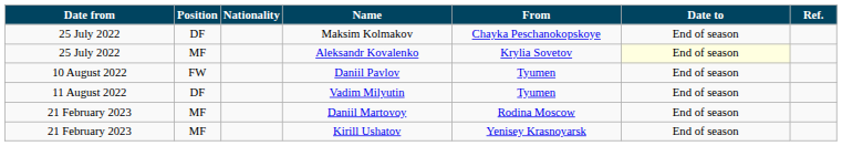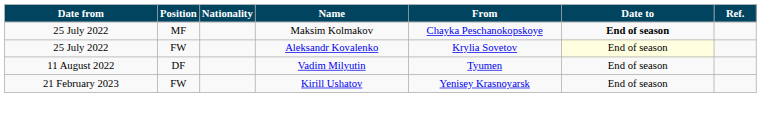 <table class="wikitable" style="text-align:center; font-size:90%; ">
 <tr>
 <th style="background:#004460; color:white; width:200px;">Date from</th>
 <th style="background:#004460; color:white; width:50px;">Position</th>
 <th style="background:#004460; color:white; width:50px;">Nationality</th>
 <th style="background:#004460; color:white; width:200px;">Name</th>
 <th style="background:#004460; color:white; width:200px;">From</th>
 <th style="background:#004460; color:white; width:200px;">Date to</th>
 <th style="background:#004460; color:white; width:50px;">Ref.</th>
 </tr>
 <tr>
 <td>25 July 2022</td>
-<td>DF</td>
+<td>MF</td>
 <td></td>
 <td>Maksim Kolmakov</td>
 <td><a href='#'>Chayka Peschanokopskoye</a></td>
-<td>End of season</td>
+<td><strong>End of season</strong></td>
 <td></td>
 </tr>
 <tr>
 <td>25 July 2022</td>
-<td>MF</td>
+<td>FW</td>
 <td></td>
 <td><a href='#'>Aleksandr Kovalenko</a></td>
 <td><a href='#'>Krylia Sovetov</a></td>
 <td style="background: lightyellow;">End of season</td>
-<td></td>
-</tr>
-<tr>
-<td>10 August 2022</td>
-<td>FW</td>
-<td></td>
-<td><a href='#'>Daniil Pavlov</a></td>
-<td><a href='#'>Tyumen</a></td>
-<td>End of season</td>
 <td></td>
 </tr>
 <tr>
 <td>11 August 2022</td>
 <td>DF</td>
 <td></td>
 <td><a href='#'>Vadim Milyutin</a></td>
 <td><a href='#'>Tyumen</a></td>
 <td>End of season</td>
 <td></td>
 </tr>
 <tr>
 <td>21 February 2023</td>
-<td>MF</td>
-<td></td>
-<td><a href='#'>Daniil Martovoy</a></td>
-<td><a href='#'>Rodina Moscow</a></td>
-<td>End of season</td>
-<td></td>
-</tr>
-<tr>
-<td>21 February 2023</td>
-<td>MF</td>
+<td>FW</td>
 <td></td>
 <td><a href='#'>Kirill Ushatov</a></td>
 <td><a href='#'>Yenisey Krasnoyarsk</a></td>
 <td>End of season</td>
 <td></td>
 </tr>
 </table>
